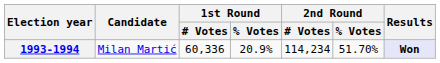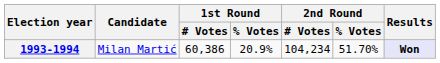 <table class="wikitable" style="text-align:center">
 <tr>
 <th rowspan="2">Election year</th>
 <th rowspan="2">Candidate</th>
 <th colspan="2">1st Round</th>
 <th colspan="2">2nd Round</th>
 <th rowspan="2">Results</th>
 </tr>
 <tr>
 <th># Votes</th>
 <th>% Votes</th>
 <th># Votes</th>
 <th>% Votes</th>
 </tr>
 <tr>
 <th><a href='#'>1993-1994</a></th>
 <td><a href='#'>Milan Martić</a></td>
-<td>60,336</td>
+<td>60,386</td>
 <td>20.9%</td>
-<td>114,234</td>
+<td>104,234</td>
 <td>51.70%</td>
 <td style="background: lavender;"><strong>Won</strong> </td>
 </tr>
 </table>
